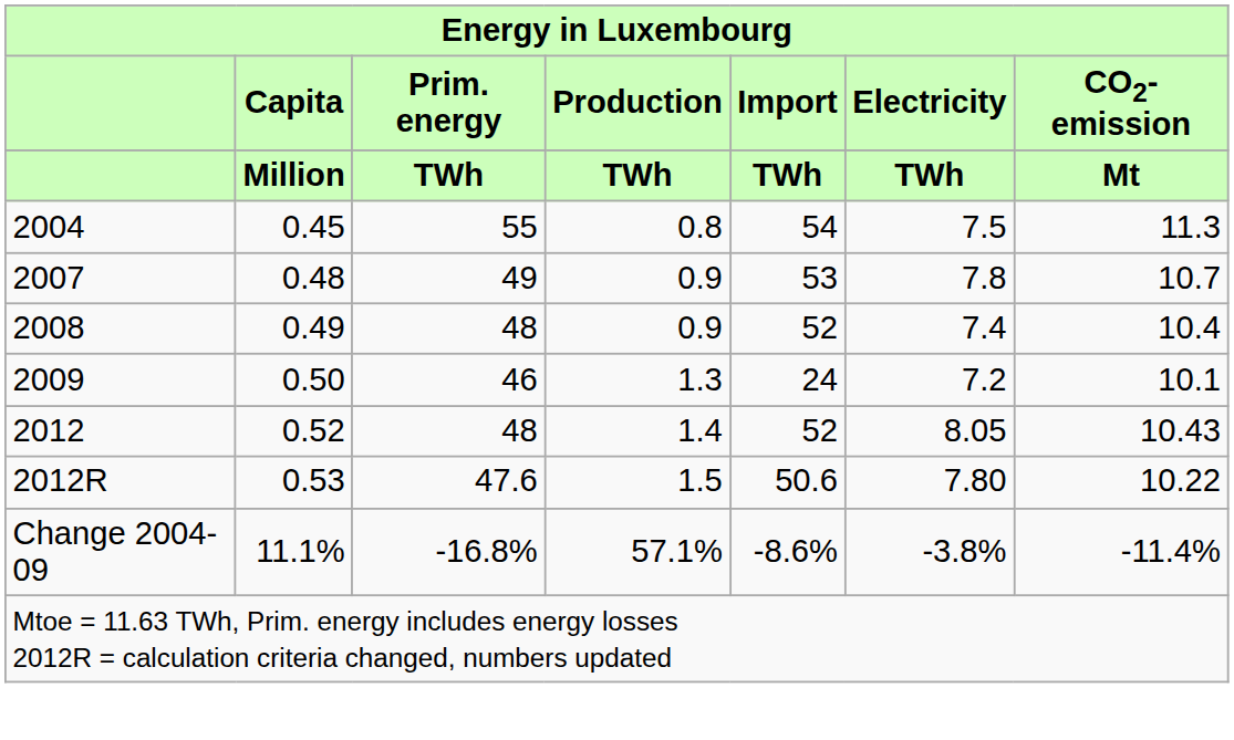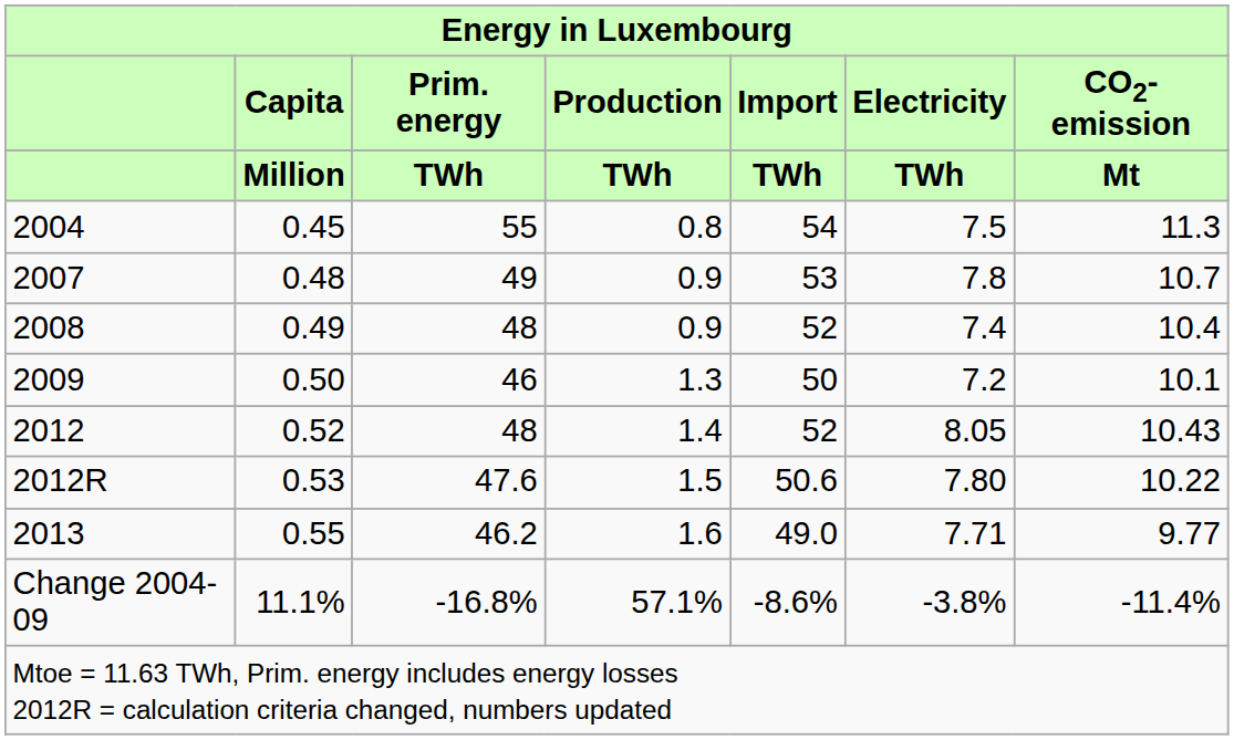 <table class="wikitable">
 <tr>
 <th colspan="7" align="center" style="background-color: #cfb;">Energy in Luxembourg</th>
 </tr>
 <tr>
 <th style="background-color: #cfb;"></th>
 <th style="background-color: #cfb;">Capita</th>
 <th style="background-color: #cfb;">Prim. energy</th>
 <th style="background-color: #cfb;">Production</th>
 <th style="background-color: #cfb;">Import</th>
 <th style="background-color: #cfb;">Electricity</th>
 <th style="background-color: #cfb;">CO<sub>2</sub>-emission</th>
 </tr>
 <tr ---->
 <th style="background-color: #cfb;"></th>
 <th style="background-color: #cfb;">Million</th>
 <th style="background-color: #cfb;">TWh</th>
 <th style="background-color: #cfb;">TWh</th>
 <th style="background-color: #cfb;">TWh</th>
 <th style="background-color: #cfb;">TWh</th>
 <th style="background-color: #cfb;">Mt</th>
 </tr>
 <tr ---->
 <td align="left">2004</td>
 <td align="right">0.45</td>
 <td align="right">55</td>
 <td align="right">0.8</td>
 <td align="right">54</td>
 <td align="right">7.5</td>
 <td align="right">11.3</td>
 </tr>
 <tr ---->
 <td align="left">2007</td>
 <td align="right">0.48</td>
 <td align="right">49</td>
 <td align="right">0.9</td>
 <td align="right">53</td>
 <td align="right">7.8</td>
 <td align="right">10.7</td>
 </tr>
 <tr ---->
 <td align="left">2008</td>
 <td align="right">0.49</td>
 <td align="right">48</td>
 <td align="right">0.9</td>
 <td align="right">52</td>
 <td align="right">7.4</td>
 <td align="right">10.4</td>
 </tr>
 <tr ---->
 <td align="left">2009</td>
 <td align="right">0.50</td>
 <td align="right">46</td>
 <td align="right">1.3</td>
-<td align="right">24</td>
+<td align="right">50</td>
 <td align="right">7.2</td>
 <td align="right">10.1</td>
 </tr>
 <tr ---->
 <td align="left">2012</td>
 <td align="right">0.52</td>
 <td align="right">48</td>
 <td align="right">1.4</td>
 <td align="right">52</td>
 <td align="right">8.05</td>
 <td align="right">10.43</td>
 </tr>
 <tr ---->
 <td align="left">2012R</td>
 <td align="right">0.53</td>
 <td align="right">47.6</td>
 <td align="right">1.5</td>
 <td align="right">50.6</td>
 <td align="right">7.80</td>
 <td align="right">10.22</td>
 </tr>
 <tr ---->
+<td align="left">2013</td>
+<td align="right">0.55</td>
+<td align="right">46.2</td>
+<td align="right">1.6</td>
+<td align="right">49.0</td>
+<td align="right">7.71</td>
+<td align="right">9.77</td>
+</tr>
+<tr ---->
 <td align="left">Change 2004-09</td>
 <td align="right">11.1%</td>
 <td align="right">-16.8%</td>
 <td align="right">57.1%</td>
 <td align="right">-8.6%</td>
 <td align="right">-3.8%</td>
 <td align="right">-11.4%</td>
 </tr>
 <tr ---->
 <td align="left" colspan=7><small> Mtoe = 11.63 TWh, Prim. energy includes energy losses </small><br><small>2012R =  calculation criteria changed, numbers updated </small></td>
 </tr>
 </table>
